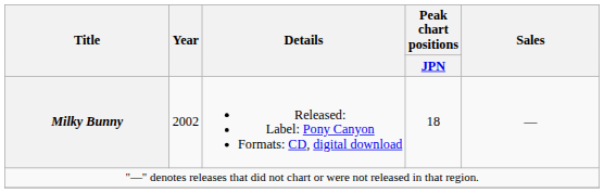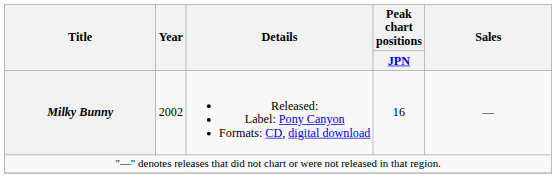 <table class="wikitable plainrowheaders" style="text-align:center;">
 <tr>
 <th rowspan="2" style="width:12em;">Title</th>
 <th rowspan="2">Year</th>
 <th rowspan="2">Details</th>
 <th colspan="1">Peak chart positions</th>
 <th rowspan="2" style="width:10em;">Sales</th>
 </tr>
 <tr>
 <th width="30"><a href='#'>JPN</a><br></th>
 </tr>
 <tr>
 <th scope="row"><em>Milky Bunny</em></th>
 <td>2002</td>
 <td><br><ul><li>Released: </li><li>Label: <a href='#'>Pony Canyon</a></li><li>Formats: <a href='#'>CD</a>, <a href='#'>digital download</a></li></ul></td>
-<td>18</td>
+<td>16</td>
 <td>—</td>
 </tr>
 <tr>
 <td colspan="5" style="font-size:90%;">"—" denotes releases that did not chart or were not released in that region.</td>
 </tr>
 <tr>
 </tr>
 </table>
